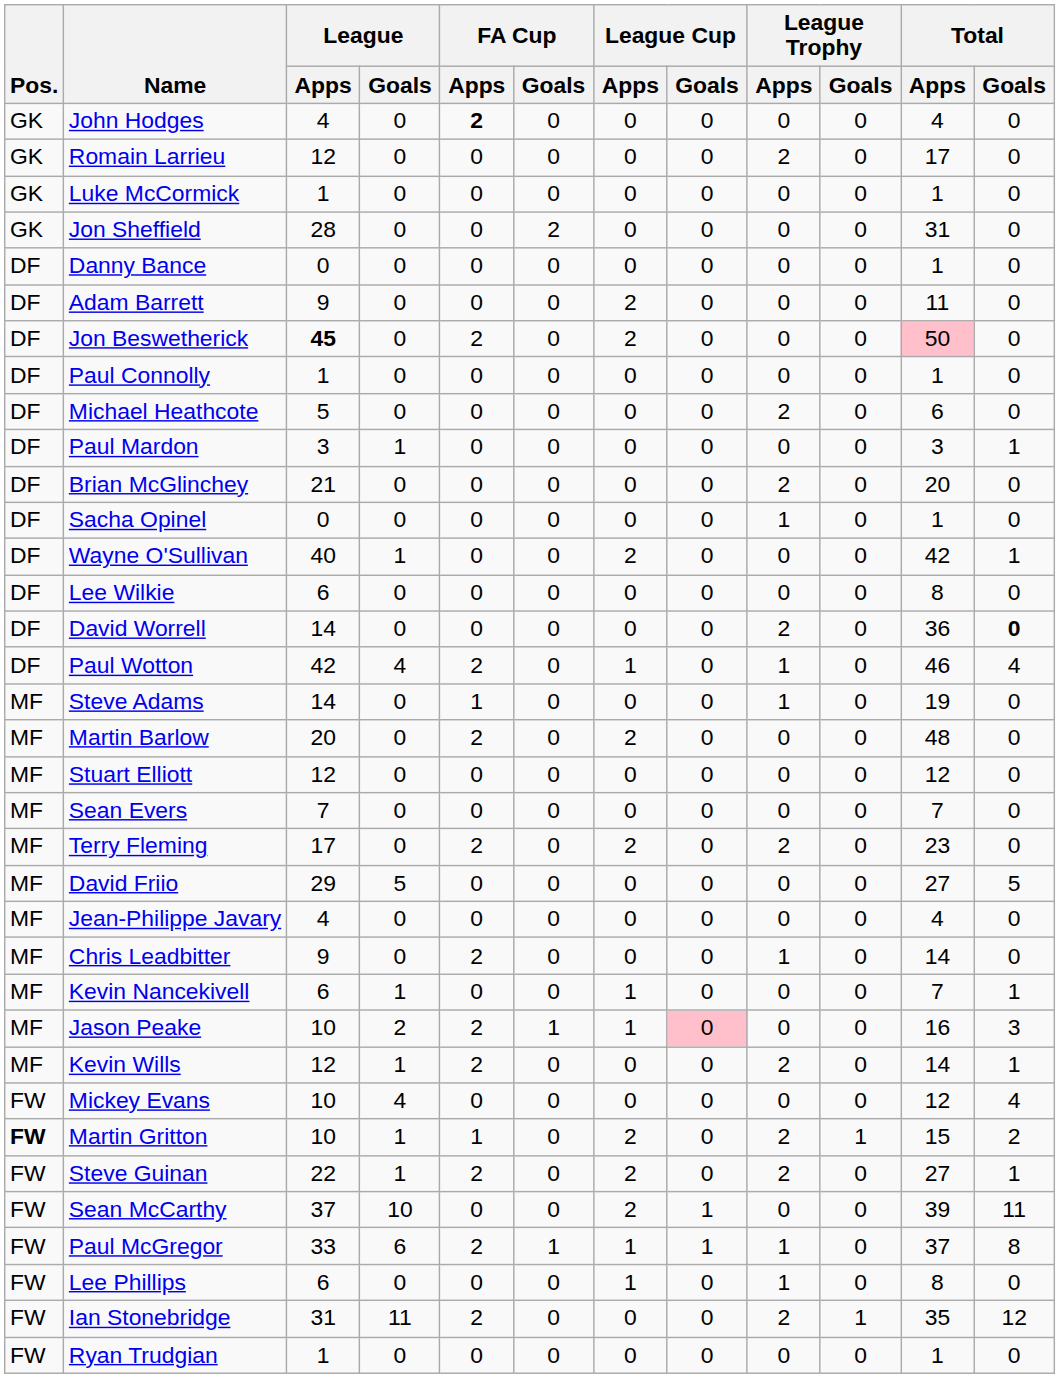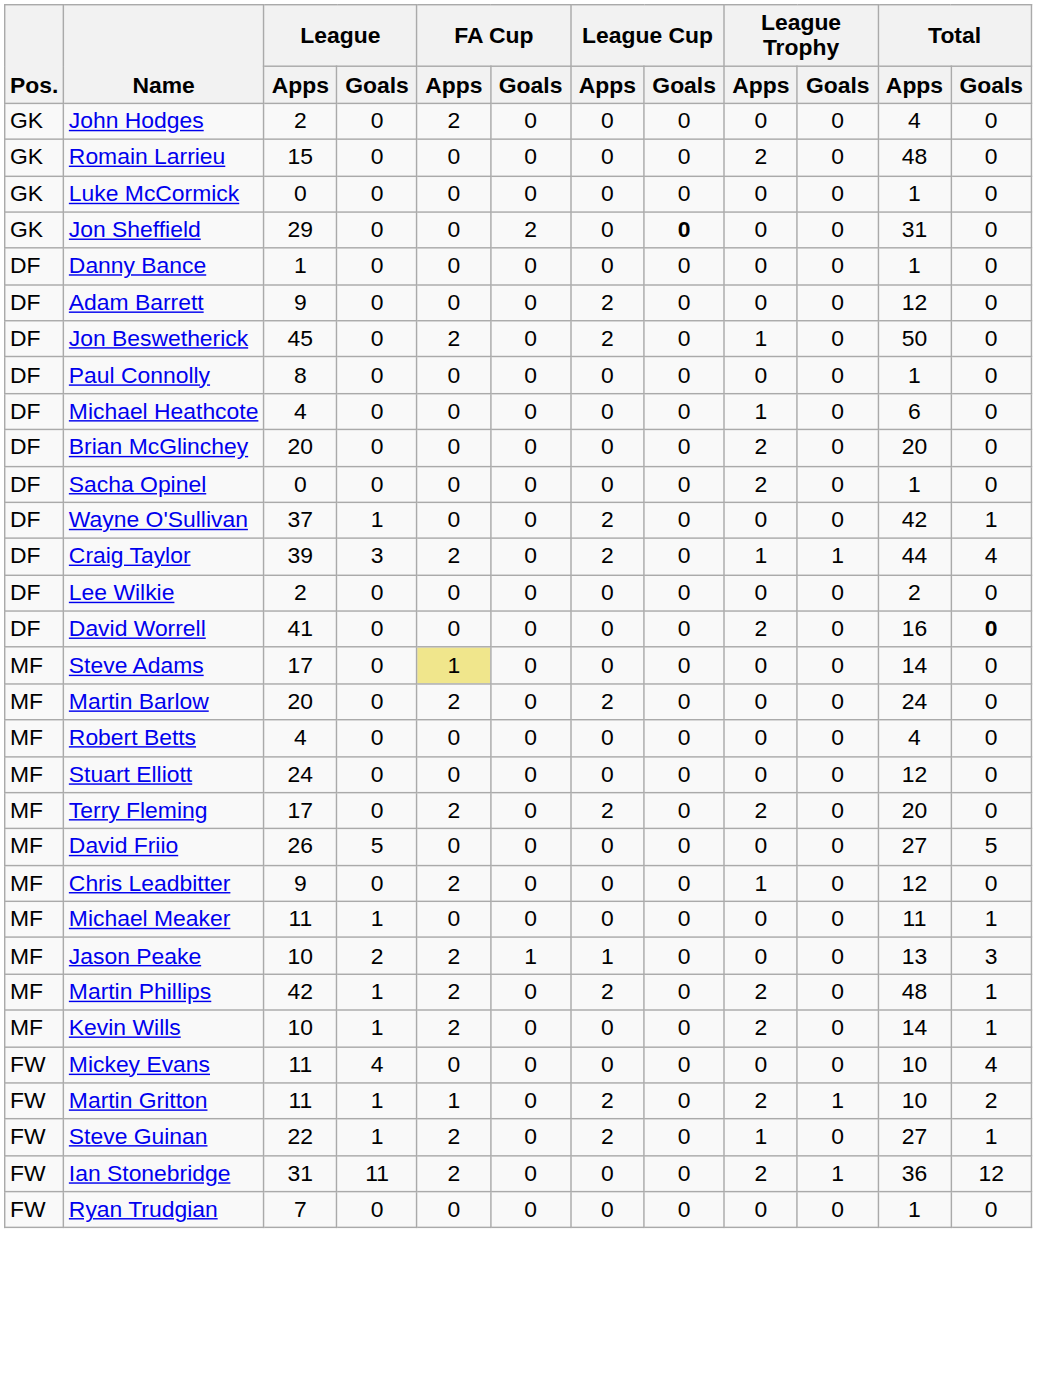 <table class="wikitable" style="text-align:center">
 <tr>
 <th rowspan="2" valign="bottom">Pos.</th>
 <th rowspan="2" valign="bottom">Name</th>
 <th colspan="2" width="100">League</th>
 <th colspan="2" width="100">FA Cup</th>
 <th colspan="2" width="100">League Cup</th>
 <th colspan="2" width="100">League Trophy</th>
 <th colspan="2" width="100">Total</th>
 </tr>
 <tr>
 <th>Apps</th>
 <th>Goals</th>
 <th>Apps</th>
 <th>Goals</th>
 <th>Apps</th>
 <th>Goals</th>
 <th>Apps</th>
 <th>Goals</th>
 <th>Apps</th>
 <th>Goals</th>
 </tr>
 <tr>
 <td align="left">GK</td>
 <td align="left"> <a href='#'>John Hodges</a></td>
-<td>4</td>
+<td>2</td>
 <td>0</td>
-<td><strong>2</strong></td>
+<td>2</td>
 <td>0</td>
 <td>0</td>
 <td>0</td>
 <td>0</td>
 <td>0</td>
 <td>4</td>
 <td>0</td>
 </tr>
 <tr>
 <td align="left">GK</td>
 <td align="left"> <a href='#'>Romain Larrieu</a></td>
-<td>12</td>
+<td>15</td>
 <td>0</td>
 <td>0</td>
 <td>0</td>
 <td>0</td>
 <td>0</td>
 <td>2</td>
 <td>0</td>
-<td>17</td>
+<td>48</td>
 <td>0</td>
 </tr>
 <tr>
 <td align="left">GK</td>
 <td align="left"> <a href='#'>Luke McCormick</a></td>
-<td>1</td>
+<td>0</td>
 <td>0</td>
 <td>0</td>
 <td>0</td>
 <td>0</td>
 <td>0</td>
 <td>0</td>
 <td>0</td>
 <td>1</td>
 <td>0</td>
 </tr>
 <tr>
 <td align="left">GK</td>
 <td align="left"> <a href='#'>Jon Sheffield</a></td>
-<td>28</td>
+<td>29</td>
 <td>0</td>
 <td>0</td>
 <td>2</td>
 <td>0</td>
-<td>0</td>
+<td><strong>0</strong></td>
 <td>0</td>
 <td>0</td>
 <td>31</td>
 <td>0</td>
 </tr>
 <tr>
 <td align="left">DF</td>
 <td align="left"> <a href='#'>Danny Bance</a></td>
-<td>0</td>
+<td>1</td>
 <td>0</td>
 <td>0</td>
 <td>0</td>
 <td>0</td>
 <td>0</td>
 <td>0</td>
 <td>0</td>
 <td>1</td>
 <td>0</td>
 </tr>
 <tr>
 <td align="left">DF</td>
 <td align="left"> <a href='#'>Adam Barrett</a></td>
 <td>9</td>
 <td>0</td>
 <td>0</td>
 <td>0</td>
 <td>2</td>
 <td>0</td>
 <td>0</td>
 <td>0</td>
-<td>11</td>
+<td>12</td>
 <td>0</td>
 </tr>
 <tr>
 <td align="left">DF</td>
 <td align="left"> <a href='#'>Jon Beswetherick</a></td>
-<td><strong>45</strong></td>
+<td>45</td>
 <td>0</td>
 <td>2</td>
 <td>0</td>
 <td>2</td>
 <td>0</td>
+<td>1</td>
 <td>0</td>
-<td>0</td>
-<td style="background: pink;">50</td>
+<td>50</td>
 <td>0</td>
 </tr>
 <tr>
 <td align="left">DF</td>
 <td align="left"> <a href='#'>Paul Connolly</a></td>
-<td>1</td>
+<td>8</td>
 <td>0</td>
 <td>0</td>
 <td>0</td>
 <td>0</td>
 <td>0</td>
 <td>0</td>
 <td>0</td>
 <td>1</td>
 <td>0</td>
 </tr>
 <tr>
 <td align="left">DF</td>
 <td align="left"> <a href='#'>Michael Heathcote</a></td>
-<td>5</td>
+<td>4</td>
 <td>0</td>
 <td>0</td>
 <td>0</td>
 <td>0</td>
 <td>0</td>
-<td>2</td>
+<td>1</td>
 <td>0</td>
 <td>6</td>
 <td>0</td>
 </tr>
 <tr>
 <td align="left">DF</td>
-<td align="left"> <a href='#'>Paul Mardon</a></td>
-<td>3</td>
-<td>1</td>
-<td>0</td>
-<td>0</td>
-<td>0</td>
-<td>0</td>
-<td>0</td>
-<td>0</td>
-<td>3</td>
-<td>1</td>
-</tr>
-<tr>
-<td align="left">DF</td>
 <td align="left"> <a href='#'>Brian McGlinchey</a></td>
-<td>21</td>
+<td>20</td>
 <td>0</td>
 <td>0</td>
 <td>0</td>
 <td>0</td>
 <td>0</td>
 <td>2</td>
 <td>0</td>
 <td>20</td>
 <td>0</td>
 </tr>
 <tr>
 <td align="left">DF</td>
 <td align="left"> <a href='#'>Sacha Opinel</a></td>
 <td>0</td>
 <td>0</td>
 <td>0</td>
 <td>0</td>
 <td>0</td>
 <td>0</td>
-<td>1</td>
+<td>2</td>
 <td>0</td>
 <td>1</td>
 <td>0</td>
 </tr>
 <tr>
 <td align="left">DF</td>
 <td align="left"> <a href='#'>Wayne O'Sullivan</a></td>
-<td>40</td>
+<td>37</td>
 <td>1</td>
 <td>0</td>
 <td>0</td>
 <td>2</td>
 <td>0</td>
 <td>0</td>
 <td>0</td>
 <td>42</td>
 <td>1</td>
 </tr>
 <tr>
 <td align="left">DF</td>
+<td align="left"> <a href='#'>Craig Taylor</a></td>
+<td>39</td>
+<td>3</td>
+<td>2</td>
+<td>0</td>
+<td>2</td>
+<td>0</td>
+<td>1</td>
+<td>1</td>
+<td>44</td>
+<td>4</td>
+</tr>
+<tr>
+<td align="left">DF</td>
 <td align="left"> <a href='#'>Lee Wilkie</a></td>
-<td>6</td>
+<td>2</td>
 <td>0</td>
 <td>0</td>
 <td>0</td>
 <td>0</td>
 <td>0</td>
 <td>0</td>
 <td>0</td>
-<td>8</td>
+<td>2</td>
 <td>0</td>
 </tr>
 <tr>
 <td align="left">DF</td>
 <td align="left"> <a href='#'>David Worrell</a></td>
-<td>14</td>
+<td>41</td>
 <td>0</td>
 <td>0</td>
 <td>0</td>
 <td>0</td>
 <td>0</td>
 <td>2</td>
 <td>0</td>
-<td>36</td>
+<td>16</td>
 <td><strong>0</strong></td>
-</tr>
-<tr>
-<td align="left">DF</td>
-<td align="left"> <a href='#'>Paul Wotton</a></td>
-<td>42</td>
-<td>4</td>
-<td>2</td>
-<td>0</td>
-<td>1</td>
-<td>0</td>
-<td>1</td>
-<td>0</td>
-<td>46</td>
-<td>4</td>
 </tr>
 <tr>
 <td align="left">MF</td>
 <td align="left"> <a href='#'>Steve Adams</a></td>
-<td>14</td>
+<td>17</td>
 <td>0</td>
-<td>1</td>
+<td style="background: khaki;">1</td>
 <td>0</td>
 <td>0</td>
 <td>0</td>
-<td>1</td>
 <td>0</td>
-<td>19</td>
+<td>0</td>
+<td>14</td>
 <td>0</td>
 </tr>
 <tr>
 <td align="left">MF</td>
 <td align="left"> <a href='#'>Martin Barlow</a></td>
 <td>20</td>
 <td>0</td>
 <td>2</td>
 <td>0</td>
 <td>2</td>
 <td>0</td>
 <td>0</td>
 <td>0</td>
-<td>48</td>
+<td>24</td>
+<td>0</td>
+</tr>
+<tr>
+<td align="left">MF</td>
+<td align="left"> <a href='#'>Robert Betts</a></td>
+<td>4</td>
+<td>0</td>
+<td>0</td>
+<td>0</td>
+<td>0</td>
+<td>0</td>
+<td>0</td>
+<td>0</td>
+<td>4</td>
 <td>0</td>
 </tr>
 <tr>
 <td align="left">MF</td>
 <td align="left"> <a href='#'>Stuart Elliott</a></td>
-<td>12</td>
+<td>24</td>
 <td>0</td>
 <td>0</td>
 <td>0</td>
 <td>0</td>
 <td>0</td>
 <td>0</td>
 <td>0</td>
 <td>12</td>
-<td>0</td>
-</tr>
-<tr>
-<td align="left">MF</td>
-<td align="left"> <a href='#'>Sean Evers</a></td>
-<td>7</td>
-<td>0</td>
-<td>0</td>
-<td>0</td>
-<td>0</td>
-<td>0</td>
-<td>0</td>
-<td>0</td>
-<td>7</td>
 <td>0</td>
 </tr>
 <tr>
 <td align="left">MF</td>
 <td align="left"> <a href='#'>Terry Fleming</a></td>
 <td>17</td>
 <td>0</td>
 <td>2</td>
 <td>0</td>
 <td>2</td>
 <td>0</td>
 <td>2</td>
 <td>0</td>
-<td>23</td>
+<td>20</td>
 <td>0</td>
 </tr>
 <tr>
 <td align="left">MF</td>
 <td align="left"> <a href='#'>David Friio</a></td>
-<td>29</td>
+<td>26</td>
 <td>5</td>
 <td>0</td>
 <td>0</td>
 <td>0</td>
 <td>0</td>
 <td>0</td>
 <td>0</td>
 <td>27</td>
 <td>5</td>
 </tr>
 <tr>
 <td align="left">MF</td>
-<td align="left"> <a href='#'>Jean-Philippe Javary</a></td>
-<td>4</td>
-<td>0</td>
-<td>0</td>
-<td>0</td>
-<td>0</td>
-<td>0</td>
-<td>0</td>
-<td>0</td>
-<td>4</td>
-<td>0</td>
-</tr>
-<tr>
-<td align="left">MF</td>
 <td align="left"> <a href='#'>Chris Leadbitter</a></td>
 <td>9</td>
 <td>0</td>
 <td>2</td>
 <td>0</td>
 <td>0</td>
 <td>0</td>
 <td>1</td>
 <td>0</td>
-<td>14</td>
+<td>12</td>
 <td>0</td>
 </tr>
 <tr>
 <td align="left">MF</td>
-<td align="left"> <a href='#'>Kevin Nancekivell</a></td>
-<td>6</td>
-<td>1</td>
-<td>0</td>
-<td>0</td>
+<td align="left"> <a href='#'>Michael Meaker</a></td>
+<td>11</td>
 <td>1</td>
 <td>0</td>
 <td>0</td>
 <td>0</td>
-<td>7</td>
+<td>0</td>
+<td>0</td>
+<td>0</td>
+<td>11</td>
 <td>1</td>
 </tr>
 <tr>
 <td align="left">MF</td>
 <td align="left"> <a href='#'>Jason Peake</a></td>
 <td>10</td>
 <td>2</td>
 <td>2</td>
 <td>1</td>
 <td>1</td>
-<td style="background: pink;">0</td>
 <td>0</td>
 <td>0</td>
-<td>16</td>
+<td>0</td>
+<td>13</td>
 <td>3</td>
 </tr>
 <tr>
 <td align="left">MF</td>
+<td align="left"> <a href='#'>Martin Phillips</a></td>
+<td>42</td>
+<td>1</td>
+<td>2</td>
+<td>0</td>
+<td>2</td>
+<td>0</td>
+<td>2</td>
+<td>0</td>
+<td>48</td>
+<td>1</td>
+</tr>
+<tr>
+<td align="left">MF</td>
 <td align="left"> <a href='#'>Kevin Wills</a></td>
-<td>12</td>
+<td>10</td>
 <td>1</td>
 <td>2</td>
 <td>0</td>
 <td>0</td>
 <td>0</td>
 <td>2</td>
 <td>0</td>
 <td>14</td>
 <td>1</td>
 </tr>
 <tr>
 <td align="left">FW</td>
 <td align="left"> <a href='#'>Mickey Evans</a></td>
-<td>10</td>
+<td>11</td>
 <td>4</td>
 <td>0</td>
 <td>0</td>
 <td>0</td>
 <td>0</td>
 <td>0</td>
 <td>0</td>
-<td>12</td>
+<td>10</td>
 <td>4</td>
 </tr>
 <tr>
-<td align="left"><strong>FW</strong></td>
+<td align="left">FW</td>
 <td align="left"> <a href='#'>Martin Gritton</a></td>
-<td>10</td>
+<td>11</td>
 <td>1</td>
 <td>1</td>
 <td>0</td>
 <td>2</td>
 <td>0</td>
 <td>2</td>
 <td>1</td>
-<td>15</td>
+<td>10</td>
 <td>2</td>
 </tr>
 <tr>
 <td align="left">FW</td>
 <td align="left"> <a href='#'>Steve Guinan</a></td>
 <td>22</td>
 <td>1</td>
 <td>2</td>
 <td>0</td>
 <td>2</td>
 <td>0</td>
-<td>2</td>
+<td>1</td>
 <td>0</td>
 <td>27</td>
 <td>1</td>
-</tr>
-<tr>
-<td align="left">FW</td>
-<td align="left"> <a href='#'>Sean McCarthy</a></td>
-<td>37</td>
-<td>10</td>
-<td>0</td>
-<td>0</td>
-<td>2</td>
-<td>1</td>
-<td>0</td>
-<td>0</td>
-<td>39</td>
-<td>11</td>
-</tr>
-<tr>
-<td align="left">FW</td>
-<td align="left"> <a href='#'>Paul McGregor</a></td>
-<td>33</td>
-<td>6</td>
-<td>2</td>
-<td>1</td>
-<td>1</td>
-<td>1</td>
-<td>1</td>
-<td>0</td>
-<td>37</td>
-<td>8</td>
-</tr>
-<tr>
-<td align="left">FW</td>
-<td align="left"> <a href='#'>Lee Phillips</a></td>
-<td>6</td>
-<td>0</td>
-<td>0</td>
-<td>0</td>
-<td>1</td>
-<td>0</td>
-<td>1</td>
-<td>0</td>
-<td>8</td>
-<td>0</td>
 </tr>
 <tr>
 <td align="left">FW</td>
 <td align="left"> <a href='#'>Ian Stonebridge</a></td>
 <td>31</td>
 <td>11</td>
 <td>2</td>
 <td>0</td>
 <td>0</td>
 <td>0</td>
 <td>2</td>
 <td>1</td>
-<td>35</td>
+<td>36</td>
 <td>12</td>
 </tr>
 <tr>
 <td align="left">FW</td>
 <td align="left"> <a href='#'>Ryan Trudgian</a></td>
-<td>1</td>
+<td>7</td>
 <td>0</td>
 <td>0</td>
 <td>0</td>
 <td>0</td>
 <td>0</td>
 <td>0</td>
 <td>0</td>
 <td>1</td>
 <td>0</td>
 </tr>
 </table>
